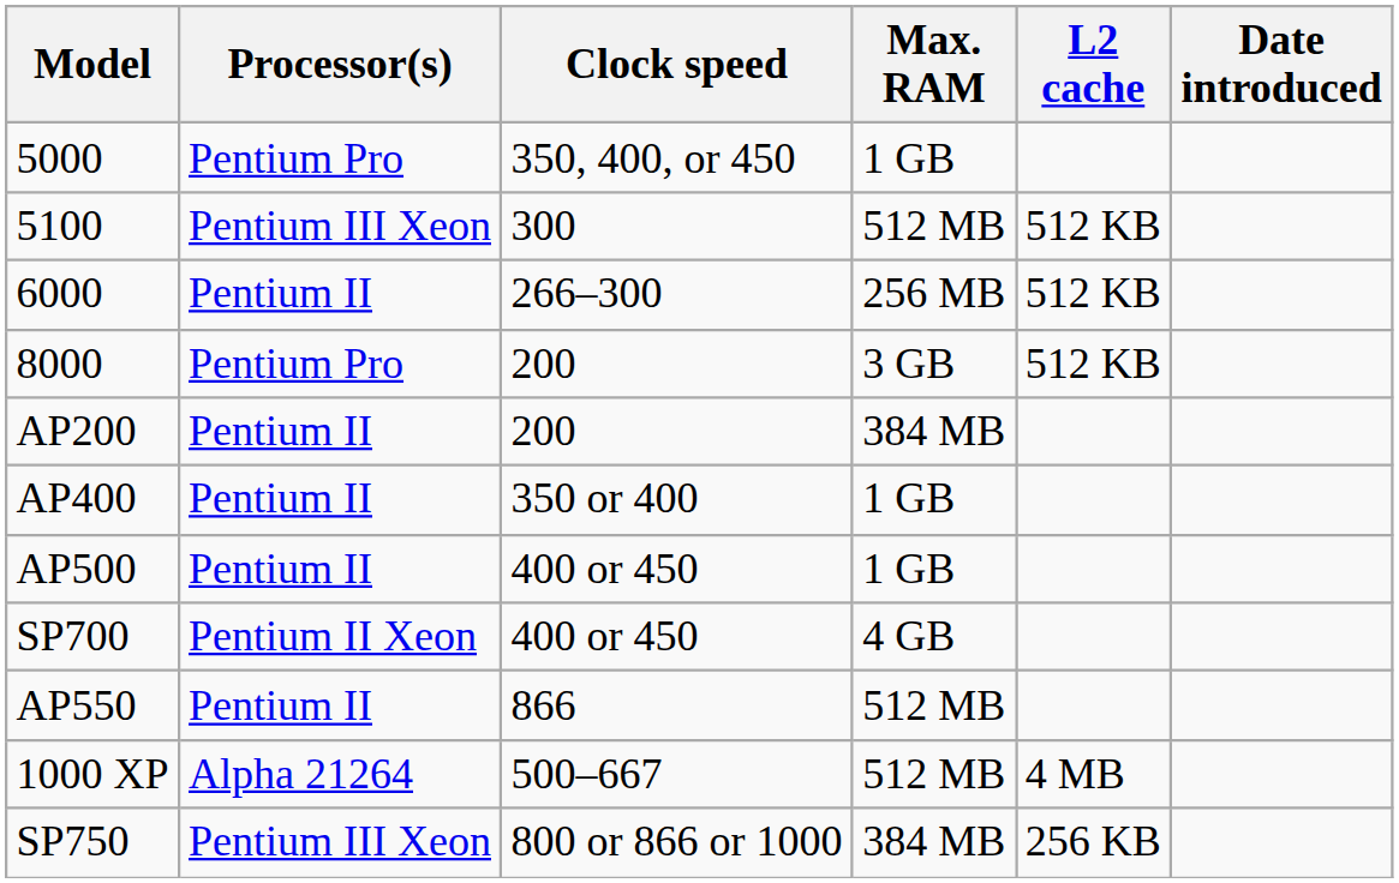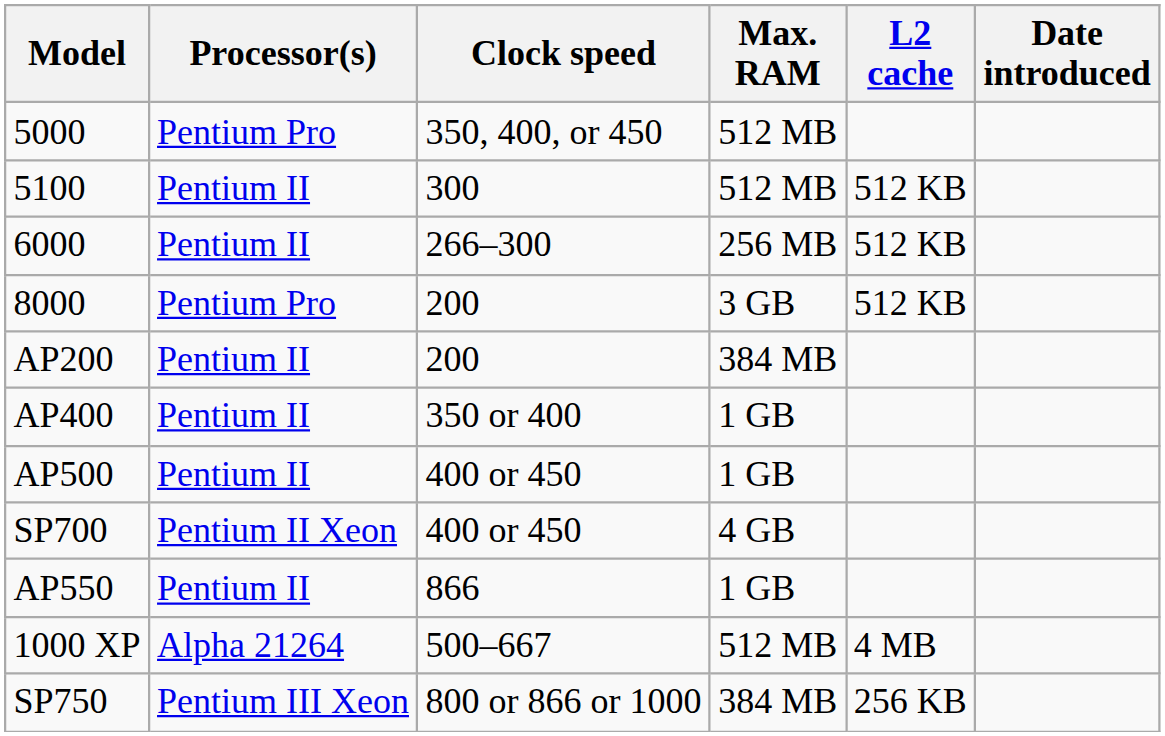 <table class="wikitable sortable">
 <tr>
 <th>Model</th>
 <th>Processor(s)</th>
 <th>Clock speed<br></th>
 <th>Max.<br>RAM</th>
 <th><a href='#'>L2<br>cache</a></th>
 <th>Date<br>introduced</th>
 </tr>
 <tr>
 <td>5000</td>
 <td><a href='#'>Pentium Pro</a> </td>
 <td>350, 400, or 450</td>
-<td>1 GB</td>
+<td>512 MB</td>
 <td></td>
 <td></td>
 </tr>
 <tr>
 <td>5100</td>
-<td><a href='#'>Pentium III Xeon</a></td>
+<td><a href='#'>Pentium II</a> </td>
 <td>300</td>
 <td>512 MB</td>
 <td>512 KB</td>
 <td></td>
 </tr>
 <tr>
 <td>6000</td>
 <td><a href='#'>Pentium II</a> </td>
 <td>266–300</td>
 <td>256 MB</td>
 <td>512 KB</td>
 <td></td>
 </tr>
 <tr>
 <td>8000</td>
 <td><a href='#'>Pentium Pro</a> </td>
 <td>200</td>
 <td>3 GB</td>
 <td>512 KB</td>
 <td></td>
 </tr>
 <tr>
 <td>AP200</td>
 <td><a href='#'>Pentium II</a></td>
 <td>200</td>
 <td>384 MB</td>
 <td></td>
 <td></td>
 </tr>
 <tr>
 <td>AP400</td>
 <td><a href='#'>Pentium II</a> </td>
 <td>350 or 400</td>
 <td>1 GB</td>
 <td></td>
 <td></td>
 </tr>
 <tr>
 <td>AP500</td>
 <td><a href='#'>Pentium II</a> </td>
 <td>400 or 450</td>
 <td>1 GB</td>
 <td></td>
 <td></td>
 </tr>
 <tr>
 <td>SP700</td>
 <td><a href='#'>Pentium II Xeon</a></td>
 <td>400 or 450</td>
 <td>4 GB</td>
 <td></td>
 <td></td>
 </tr>
 <tr>
 <td>AP550</td>
 <td><a href='#'>Pentium II</a> </td>
 <td>866</td>
-<td>512 MB</td>
+<td>1 GB</td>
 <td></td>
 <td></td>
 </tr>
 <tr>
 <td>1000 XP</td>
 <td><a href='#'>Alpha 21264</a></td>
 <td>500–667</td>
 <td>512 MB</td>
 <td>4 MB</td>
 <td></td>
 </tr>
 <tr>
 <td>SP750</td>
 <td><a href='#'>Pentium III Xeon</a></td>
 <td>800 or 866 or 1000</td>
 <td>384 MB</td>
 <td>256 KB</td>
 <td></td>
 </tr>
 </table>
